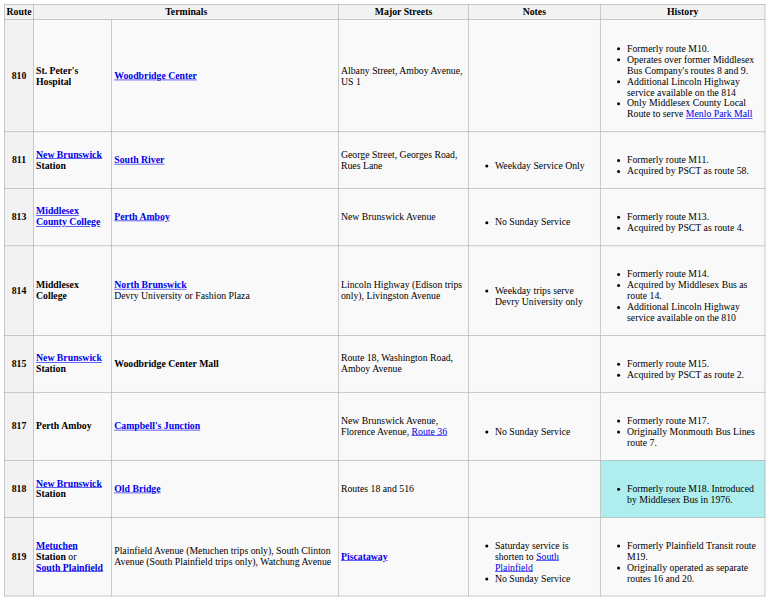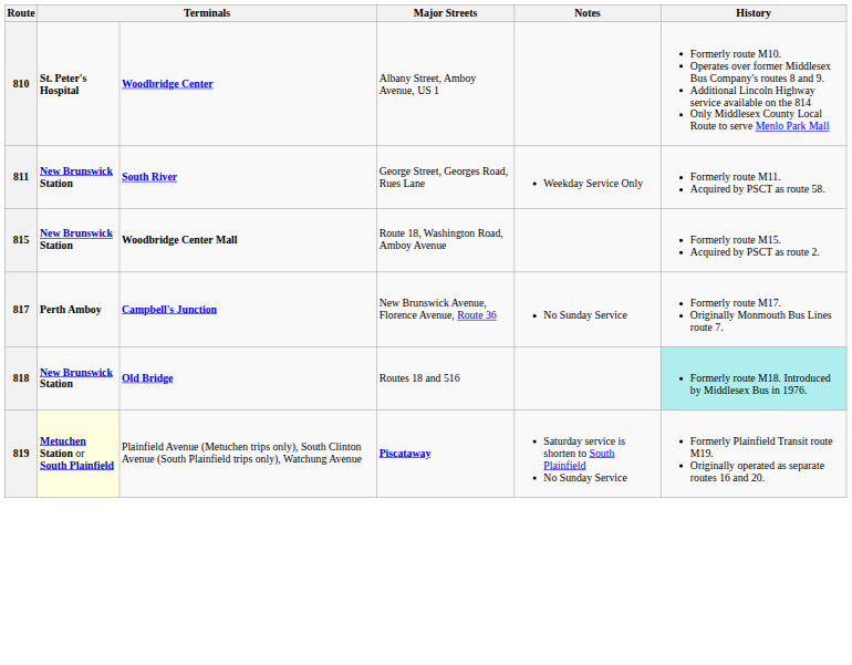 <table class="wikitable">
 <tr>
 <th>Route</th>
 <th colspan=2>Terminals</th>
 <th>Major Streets</th>
 <th>Notes</th>
 <th>History</th>
 </tr>
 <tr>
 <th>810</th>
 <td><strong>St. Peter's Hospital</strong></td>
 <td><strong><a href='#'>Woodbridge Center</a></strong></td>
 <td>Albany Street, Amboy Avenue, US 1</td>
 <td></td>
 <td><br><ul><li>Formerly route M10.</li><li>Operates over former Middlesex Bus Company's routes 8 and 9.</li><li>Additional Lincoln Highway service available on the 814</li><li>Only Middlesex County Local Route to serve <a href='#'>Menlo Park Mall</a></li></ul></td>
 </tr>
 <tr>
 <th>811</th>
 <td><strong><a href='#'>New Brunswick</a> Station</strong></td>
 <td><strong><a href='#'>South River</a></strong></td>
 <td>George Street, Georges Road, Rues Lane</td>
 <td><br><ul><li>Weekday Service Only</li></ul></td>
 <td><br><ul><li>Formerly route M11.</li><li>Acquired by PSCT as route 58.</li></ul></td>
-</tr>
-<tr>
-<th>813</th>
-<td><strong><a href='#'>Middlesex County College</a></strong></td>
-<td><strong><a href='#'>Perth Amboy</a></strong></td>
-<td>New Brunswick Avenue</td>
-<td><br><ul><li>No Sunday Service</li></ul></td>
-<td><br><ul><li>Formerly route M13.</li><li>Acquired by PSCT as route 4.</li></ul></td>
-</tr>
-<tr>
-<th>814</th>
-<td><strong>Middlesex College</strong></td>
-<td><strong><a href='#'>North Brunswick</a></strong><br>Devry University or Fashion Plaza</td>
-<td>Lincoln Highway (Edison trips only), Livingston Avenue</td>
-<td><br><ul><li>Weekday trips serve Devry University only</li></ul></td>
-<td><br><ul><li>Formerly route M14.</li><li>Acquired by Middlesex Bus as route 14.</li><li>Additional Lincoln Highway service available on the 810</li></ul></td>
 </tr>
 <tr>
 <th>815</th>
 <td><strong><a href='#'>New Brunswick</a> Station</strong></td>
 <td><strong>Woodbridge Center Mall</strong></td>
 <td>Route 18, Washington Road, Amboy Avenue</td>
 <td></td>
 <td><br><ul><li>Formerly route M15.</li><li>Acquired by PSCT as route 2.</li></ul></td>
 </tr>
 <tr>
 <th>817</th>
 <td><strong>Perth Amboy</strong></td>
 <td><strong><a href='#'>Campbell's Junction</a></strong></td>
 <td>New Brunswick Avenue, Florence Avenue, <a href='#'>Route 36</a></td>
 <td><br><ul><li>No Sunday Service</li></ul></td>
 <td><br><ul><li>Formerly route M17.</li><li>Originally Monmouth Bus Lines route 7.</li></ul></td>
 </tr>
 <tr>
 <th>818</th>
 <td><strong><a href='#'>New Brunswick</a> Station</strong></td>
 <td><strong><a href='#'>Old Bridge</a></strong></td>
 <td>Routes 18 and 516</td>
 <td></td>
 <td style="background: paleturquoise;"><br><ul><li>Formerly route M18. Introduced by Middlesex Bus in 1976.</li></ul></td>
 </tr>
 <tr>
 <th>819</th>
-<td><strong><a href='#'>Metuchen</a> Station</strong> or <br><strong><a href='#'>South Plainfield</a></strong></td>
+<td style="background: lightyellow;"><strong><a href='#'>Metuchen</a> Station</strong> or <br><strong><a href='#'>South Plainfield</a></strong></td>
 <td>Plainfield Avenue (Metuchen trips only), South Clinton Avenue (South Plainfield trips only), Watchung Avenue</td>
 <td><strong><a href='#'>Piscataway</a></strong></td>
 <td><br><ul><li>Saturday service is shorten to <a href='#'>South Plainfield</a></li><li>No Sunday Service</li></ul></td>
 <td><br><ul><li>Formerly Plainfield Transit route M19.</li><li>Originally operated as separate routes 16 and 20.</li></ul></td>
 </tr>
 </table>
